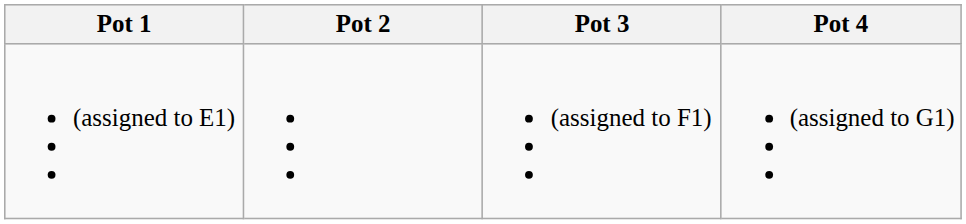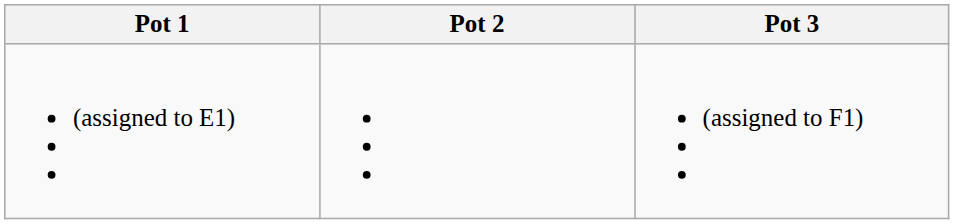 <table class="wikitable">
 <tr>
 <th width=25%>Pot 1</th>
 <th width=25%>Pot 2</th>
 <th width=25%>Pot 3</th>
-<th width=25%>Pot 4</th>
 </tr>
 <tr style="vertical-align: top;">
 <td><br><ul><li> (assigned to E1)</li><li></li><li></li></ul></td>
 <td><br><ul><li></li><li></li><li></li></ul></td>
 <td><br><ul><li> (assigned to F1)</li><li></li><li></li></ul></td>
-<td><br><ul><li> (assigned to G1)</li><li></li><li></li></ul></td>
 </tr>
 </table>
